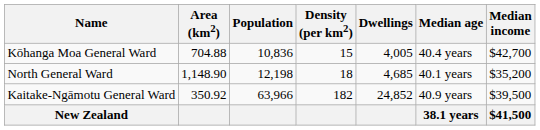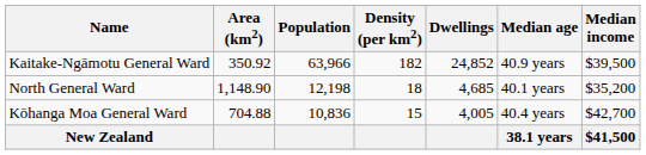 <table class="wikitable">
 <tr>
 <th>Name</th>
 <th>Area<br>(km<sup>2</sup>)</th>
 <th>Population</th>
 <th>Density<br>(per km<sup>2</sup>)</th>
 <th>Dwellings</th>
 <th>Median age</th>
 <th>Median<br>income</th>
 </tr>
 <tr>
-<td>Kōhanga Moa General Ward</td>
-<td style="text-align:right;">704.88</td>
-<td style="text-align:right;">10,836</td>
-<td style="text-align:right;">15</td>
-<td style="text-align:right;">4,005</td>
-<td>40.4 years</td>
-<td>$42,700</td>
+<td>Kaitake-Ngāmotu General Ward</td>
+<td style="text-align:right;">350.92</td>
+<td style="text-align:right;">63,966</td>
+<td style="text-align:right;">182</td>
+<td style="text-align:right;">24,852</td>
+<td>40.9 years</td>
+<td>$39,500</td>
 </tr>
 <tr>
 <td>North General Ward</td>
 <td style="text-align:right;">1,148.90</td>
 <td style="text-align:right;">12,198</td>
 <td style="text-align:right;">18</td>
 <td style="text-align:right;">4,685</td>
 <td>40.1 years</td>
 <td>$35,200</td>
 </tr>
 <tr>
-<td>Kaitake-Ngāmotu General Ward</td>
-<td style="text-align:right;">350.92</td>
-<td style="text-align:right;">63,966</td>
-<td style="text-align:right;">182</td>
-<td style="text-align:right;">24,852</td>
-<td>40.9 years</td>
-<td>$39,500</td>
+<td>Kōhanga Moa General Ward</td>
+<td style="text-align:right;">704.88</td>
+<td style="text-align:right;">10,836</td>
+<td style="text-align:right;">15</td>
+<td style="text-align:right;">4,005</td>
+<td>40.4 years</td>
+<td>$42,700</td>
 </tr>
 <tr>
 <th>New Zealand</th>
 <th></th>
 <th></th>
 <th></th>
 <th></th>
 <th>38.1 years</th>
 <th style="text-align:left;">$41,500</th>
 </tr>
 </table>
